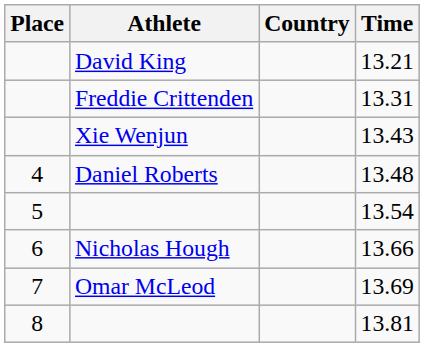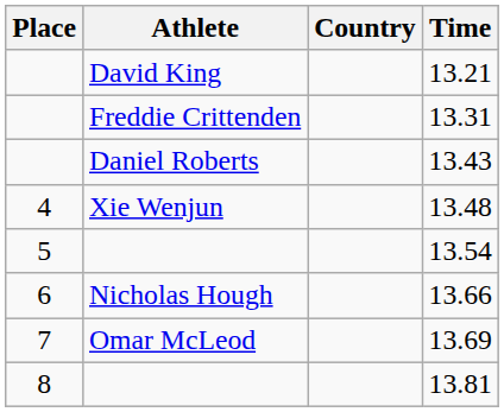 <table class="wikitable">
 <tr>
 <th>Place</th>
 <th>Athlete</th>
 <th>Country</th>
 <th>Time</th>
 </tr>
 <tr>
 <td align=center></td>
 <td><a href='#'>David King</a></td>
 <td></td>
 <td>13.21</td>
 </tr>
 <tr>
 <td align=center></td>
 <td><a href='#'>Freddie Crittenden</a></td>
 <td></td>
 <td>13.31</td>
 </tr>
 <tr>
 <td align=center></td>
-<td><a href='#'>Xie Wenjun</a></td>
+<td><a href='#'>Daniel Roberts</a></td>
 <td></td>
 <td>13.43</td>
 </tr>
 <tr>
 <td align=center>4</td>
-<td><a href='#'>Daniel Roberts</a></td>
+<td><a href='#'>Xie Wenjun</a></td>
 <td></td>
 <td>13.48</td>
 </tr>
 <tr>
 <td align=center>5</td>
 <td></td>
 <td></td>
 <td>13.54</td>
 </tr>
 <tr>
 <td align=center>6</td>
 <td><a href='#'>Nicholas Hough</a></td>
 <td></td>
 <td>13.66</td>
 </tr>
 <tr>
 <td align=center>7</td>
 <td><a href='#'>Omar McLeod</a></td>
 <td></td>
 <td>13.69</td>
 </tr>
 <tr>
 <td align=center>8</td>
 <td></td>
 <td></td>
 <td>13.81</td>
 </tr>
 </table>
